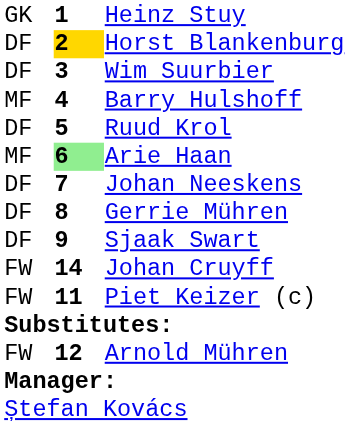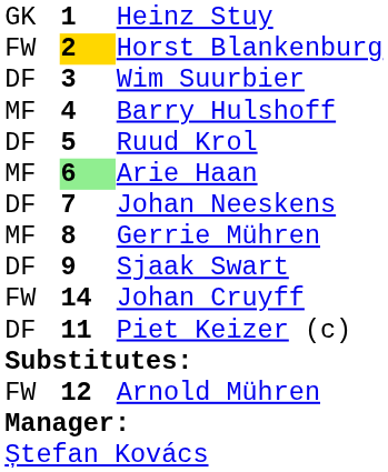 <table style="font-size:90%" cellspacing="0" cellpadding="0" align=center>
 <tr>
 <td colspan="4"></td>
 </tr>
 <tr>
 <th width=25></th>
 <th width=25></th>
 </tr>
 <tr>
 <td>GK</td>
 <td><strong>1</strong></td>
 <td> <a href='#'>Heinz Stuy</a></td>
 </tr>
 <tr>
-<td>DF</td>
+<td>FW</td>
 <td style="background: gold;"><strong>2</strong></td>
 <td> <a href='#'>Horst Blankenburg</a></td>
 </tr>
 <tr>
 <td>DF</td>
 <td><strong>3</strong></td>
 <td> <a href='#'>Wim Suurbier</a></td>
 </tr>
 <tr>
 <td>MF</td>
 <td><strong>4</strong></td>
 <td> <a href='#'>Barry Hulshoff</a></td>
 </tr>
 <tr>
 <td>DF</td>
 <td><strong>5</strong></td>
 <td> <a href='#'>Ruud Krol</a></td>
 </tr>
 <tr>
 <td>MF</td>
 <td style="background: lightgreen;"><strong>6</strong></td>
 <td> <a href='#'>Arie Haan</a></td>
 </tr>
 <tr>
 <td>DF</td>
 <td><strong>7</strong></td>
 <td> <a href='#'>Johan Neeskens</a></td>
 </tr>
 <tr>
-<td>DF</td>
+<td>MF</td>
 <td><strong>8</strong></td>
 <td> <a href='#'>Gerrie Mühren</a></td>
 </tr>
 <tr>
 <td>DF</td>
 <td><strong>9</strong></td>
 <td> <a href='#'>Sjaak Swart</a></td>
 </tr>
 <tr>
 <td>FW</td>
 <td><strong>14</strong></td>
 <td> <a href='#'>Johan Cruyff</a></td>
 <td></td>
 <td></td>
 </tr>
 <tr>
-<td>FW</td>
+<td>DF</td>
 <td><strong>11</strong></td>
 <td> <a href='#'>Piet Keizer</a> (c)</td>
 </tr>
 <tr>
 <td colspan=3><strong>Substitutes:</strong></td>
 </tr>
 <tr>
 <td>FW</td>
 <td><strong>12</strong></td>
 <td> <a href='#'>Arnold Mühren</a></td>
 <td></td>
 <td></td>
 </tr>
 <tr>
 <td colspan=3><strong>Manager:</strong></td>
 </tr>
 <tr>
 <td colspan=4> <a href='#'>Ștefan Kovács</a></td>
 </tr>
 </table>
